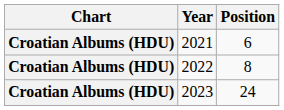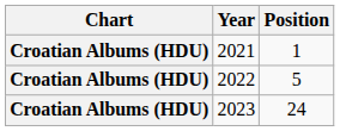 <table class="wikitable plainrowheaders">
 <tr>
 <th scope="col">Chart</th>
 <th scope="col">Year</th>
 <th scope="col">Position</th>
 </tr>
 <tr>
 <th scope="row">Croatian Albums (HDU)</th>
 <td>2021</td>
-<td align="center">6</td>
+<td align="center">1</td>
 </tr>
 <tr>
 <th scope="row">Croatian Albums (HDU)</th>
 <td>2022</td>
-<td align="center">8</td>
+<td align="center">5</td>
 </tr>
 <tr>
 <th scope="row">Croatian Albums (HDU)</th>
 <td>2023</td>
 <td align="center">24</td>
 </tr>
 </table>
